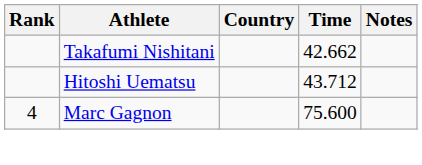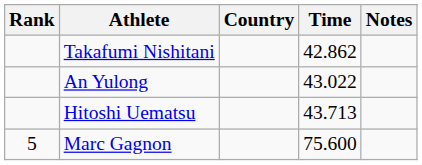 <table class="wikitable" style="text-align:center">
 <tr>
 <th>Rank</th>
 <th>Athlete</th>
 <th>Country</th>
 <th>Time</th>
 <th>Notes</th>
 </tr>
 <tr>
 <td></td>
 <td align=left><a href='#'>Takafumi Nishitani</a></td>
 <td align=left></td>
-<td>42.662</td>
+<td>42.862</td>
+<td></td>
+</tr>
+<tr>
+<td></td>
+<td align=left><a href='#'>An Yulong</a></td>
+<td align=left></td>
+<td>43.022</td>
 <td></td>
 </tr>
 <tr>
 <td></td>
 <td align=left><a href='#'>Hitoshi Uematsu</a></td>
 <td align=left></td>
-<td>43.712</td>
+<td>43.713</td>
 <td></td>
 </tr>
 <tr>
-<td>4</td>
+<td>5</td>
 <td align=left><a href='#'>Marc Gagnon</a></td>
 <td align=left></td>
 <td>75.600</td>
 <td></td>
 </tr>
 </table>
